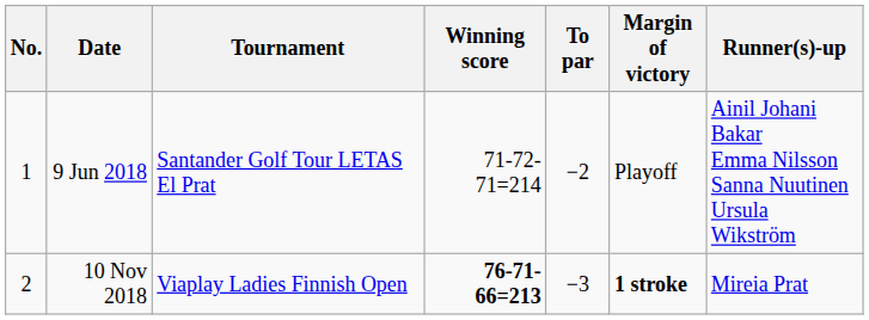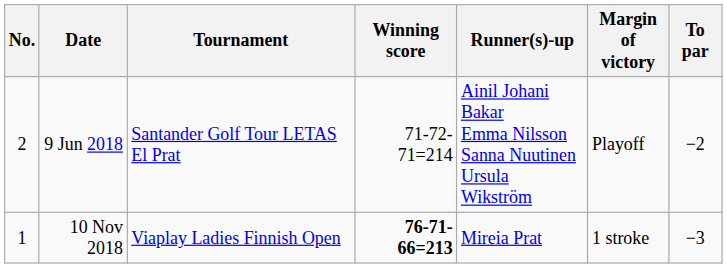 <table class="wikitable" style="font-size:95%;">
 <tr>
 <th>No.</th>
 <th>Date</th>
 <th>Tournament</th>
 <th>Winning<br>score</th>
+<th>Runner(s)-up</th>
+<th>Margin of<br>victory</th>
 <th>To par</th>
-<th>Margin of<br>victory</th>
-<th>Runner(s)-up</th>
+</tr>
+<tr>
+<td align=center>2</td>
+<td align=right>9 Jun <a href='#'>2018</a></td>
+<td><a href='#'>Santander Golf Tour LETAS El Prat</a></td>
+<td align=right>71-72-71=214</td>
+<td> <a href='#'>Ainil Johani Bakar</a><br> <a href='#'>Emma Nilsson</a><br> <a href='#'>Sanna Nuutinen</a><br> <a href='#'>Ursula Wikström</a></td>
+<td>Playoff</td>
+<td align=center>−2</td>
 </tr>
 <tr>
 <td align=center>1</td>
-<td align=right>9 Jun <a href='#'>2018</a></td>
-<td><a href='#'>Santander Golf Tour LETAS El Prat</a></td>
-<td align=right>71-72-71=214</td>
-<td align=center>−2</td>
-<td>Playoff</td>
-<td> <a href='#'>Ainil Johani Bakar</a><br> <a href='#'>Emma Nilsson</a><br> <a href='#'>Sanna Nuutinen</a><br> <a href='#'>Ursula Wikström</a></td>
-</tr>
-<tr>
-<td align=center>2</td>
 <td align=right>10 Nov 2018</td>
 <td><a href='#'>Viaplay Ladies Finnish Open</a></td>
 <td align=right><strong>76-71-66=213</strong></td>
+<td> <a href='#'>Mireia Prat</a></td>
+<td>1 stroke</td>
 <td align=center>−3</td>
-<td><strong>1 stroke</strong></td>
-<td> <a href='#'>Mireia Prat</a></td>
 </tr>
 </table>
